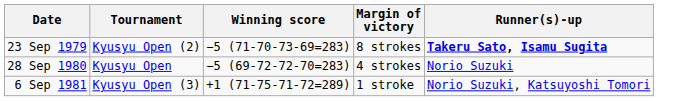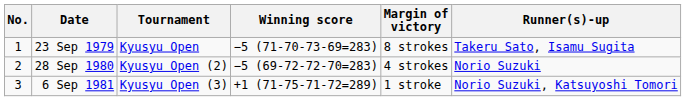 <table class="wikitable" style="font-size:95%;">
 <tr>
+<th>No.</th>
 <th>Date</th>
 <th>Tournament</th>
 <th>Winning score</th>
 <th>Margin of<br>victory</th>
 <th>Runner(s)-up</th>
 </tr>
 <tr>
+<td align=center>1</td>
 <td align=right>23 Sep <a href='#'>1979</a></td>
-<td><a href='#'>Kyusyu Open</a> (2)</td>
+<td><a href='#'>Kyusyu Open</a></td>
 <td>−5 (71-70-73-69=283)</td>
 <td>8 strokes</td>
-<td><strong> <a href='#'>Takeru Sato</a>,  <a href='#'>Isamu Sugita</a></strong></td>
+<td> <a href='#'>Takeru Sato</a>,  <a href='#'>Isamu Sugita</a></td>
 </tr>
 <tr>
+<td align=center>2</td>
 <td align=right>28 Sep <a href='#'>1980</a></td>
-<td><a href='#'>Kyusyu Open</a></td>
+<td><a href='#'>Kyusyu Open</a> (2)</td>
 <td>−5 (69-72-72-70=283)</td>
 <td>4 strokes</td>
 <td> <a href='#'>Norio Suzuki</a></td>
 </tr>
 <tr>
+<td align=center>3</td>
 <td align=right>6 Sep <a href='#'>1981</a></td>
 <td><a href='#'>Kyusyu Open</a> (3)</td>
 <td>+1 (71-75-71-72=289)</td>
 <td>1 stroke</td>
 <td> <a href='#'>Norio Suzuki</a>,  <a href='#'>Katsuyoshi Tomori</a></td>
 </tr>
 </table>
